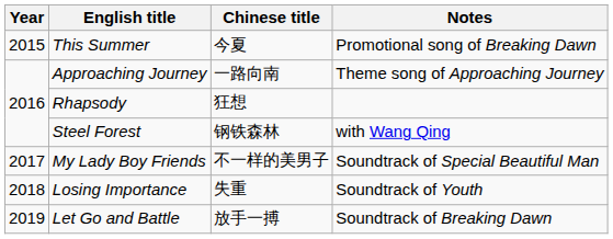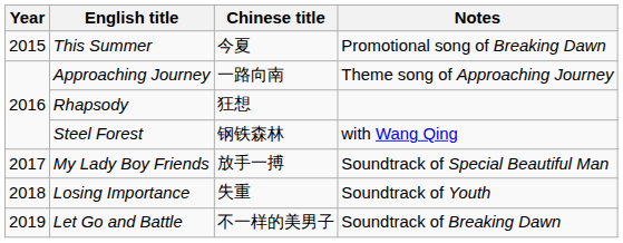 <table class="wikitable">
 <tr>
 <th>Year</th>
 <th>English title</th>
 <th>Chinese title</th>
 <th>Notes</th>
 </tr>
 <tr>
 <td>2015</td>
 <td><em>This Summer</em></td>
 <td>今夏</td>
 <td>Promotional song of <em>Breaking Dawn</em></td>
 </tr>
 <tr>
 <td rowspan=3>2016</td>
 <td><em>Approaching Journey</em></td>
 <td>一路向南</td>
 <td>Theme song of <em>Approaching Journey</em></td>
 </tr>
 <tr>
 <td><em>Rhapsody</em></td>
 <td>狂想</td>
 <td></td>
 </tr>
 <tr>
 <td><em>Steel Forest</em></td>
 <td>钢铁森林</td>
 <td>with <a href='#'>Wang Qing</a></td>
 </tr>
 <tr>
 <td>2017</td>
 <td><em>My Lady Boy Friends</em></td>
-<td>不一样的美男子</td>
+<td>放手一搏</td>
 <td>Soundtrack of <em>Special Beautiful Man</em></td>
 </tr>
 <tr>
 <td>2018</td>
 <td><em>Losing Importance</em></td>
 <td>失重</td>
 <td>Soundtrack of <em>Youth</em></td>
 </tr>
 <tr>
 <td>2019</td>
 <td><em>Let Go and Battle</em></td>
-<td>放手一搏</td>
+<td>不一样的美男子</td>
 <td>Soundtrack of <em>Breaking Dawn</em></td>
 </tr>
 </table>
